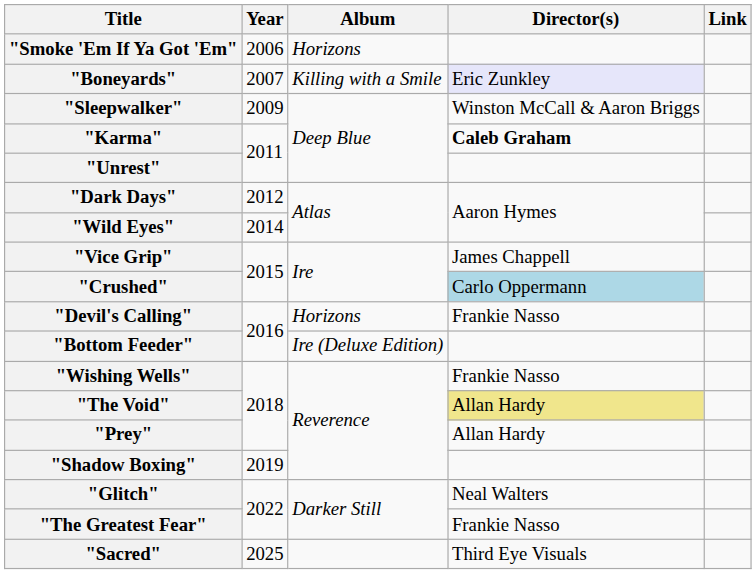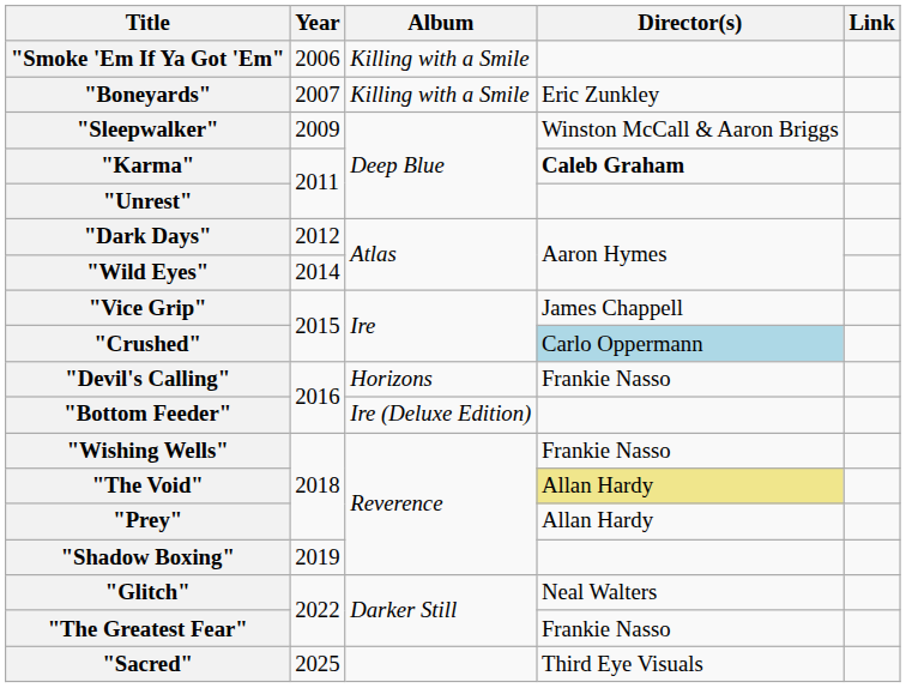 <table class="wikitable plainrowheaders">
 <tr>
 <th scope="col">Title</th>
 <th scope="col">Year</th>
 <th scope="col">Album</th>
 <th scope="col">Director(s)</th>
 <th scope="col">Link</th>
 </tr>
 <tr>
 <th scope="row">"Smoke 'Em If Ya Got 'Em"</th>
 <td>2006</td>
-<td><em>Horizons</em></td>
+<td><em>Killing with a Smile</em></td>
 <td></td>
 <td></td>
 </tr>
 <tr>
 <th scope="row">"Boneyards"</th>
 <td>2007</td>
 <td><em>Killing with a Smile</em></td>
-<td style="background: lavender;">Eric Zunkley</td>
+<td>Eric Zunkley</td>
 <td></td>
 </tr>
 <tr>
 <th scope="row">"Sleepwalker"</th>
 <td>2009</td>
 <td rowspan="3"><em>Deep Blue</em></td>
 <td>Winston McCall & Aaron Briggs</td>
 <td></td>
 </tr>
 <tr>
 <th scope="row">"Karma"</th>
 <td rowspan="2">2011</td>
 <td><strong>Caleb Graham</strong></td>
 <td></td>
 </tr>
 <tr>
 <th scope="row">"Unrest"</th>
 <td></td>
 <td></td>
 </tr>
 <tr>
 <th scope="row">"Dark Days"</th>
 <td>2012</td>
 <td rowspan="2"><em>Atlas</em></td>
 <td rowspan="2">Aaron Hymes</td>
 <td></td>
 </tr>
 <tr>
 <th scope="row">"Wild Eyes"</th>
 <td>2014</td>
 <td></td>
 </tr>
 <tr>
 <th scope="row">"Vice Grip"</th>
 <td rowspan="2">2015</td>
 <td rowspan="2"><em>Ire</em></td>
 <td>James Chappell</td>
 <td></td>
 </tr>
 <tr>
 <th scope="row">"Crushed"</th>
 <td style="background: lightblue;">Carlo Oppermann</td>
 <td></td>
 </tr>
 <tr>
 <th scope="row">"Devil's Calling"</th>
 <td rowspan="2">2016</td>
 <td><em>Horizons</em></td>
 <td>Frankie Nasso</td>
 <td></td>
 </tr>
 <tr>
 <th scope="row">"Bottom Feeder"</th>
 <td><em>Ire (Deluxe Edition)</em></td>
 <td></td>
 <td></td>
 </tr>
 <tr>
 <th scope="row">"Wishing Wells"</th>
 <td rowspan="3">2018</td>
 <td rowspan="4"><em>Reverence</em></td>
 <td>Frankie Nasso</td>
 <td></td>
 </tr>
 <tr>
 <th scope="row">"The Void"</th>
 <td style="background: khaki;">Allan Hardy</td>
 <td></td>
 </tr>
 <tr>
 <th scope="row">"Prey"</th>
 <td>Allan Hardy</td>
 <td></td>
 </tr>
 <tr>
 <th scope="row">"Shadow Boxing"</th>
 <td>2019</td>
 <td></td>
 <td></td>
 </tr>
 <tr>
 <th scope="row">"Glitch"</th>
 <td rowspan="2">2022</td>
 <td rowspan="2"><em>Darker Still</em></td>
 <td>Neal Walters</td>
 <td></td>
 </tr>
 <tr>
 <th scope="row">"The Greatest Fear"</th>
 <td>Frankie Nasso</td>
 <td></td>
 </tr>
 <tr>
 <th scope="row">"Sacred"</th>
 <td rowspan="2">2025</td>
 <td></td>
 <td>Third Eye Visuals</td>
 <td></td>
 </tr>
 </table>
